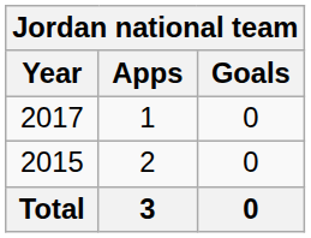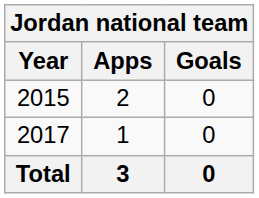 <table class="wikitable" style="text-align:center">
 <tr>
 <th colspan=3>Jordan national team</th>
 </tr>
 <tr>
 <th>Year</th>
 <th>Apps</th>
 <th>Goals</th>
 </tr>
 <tr>
-<td>2017</td>
-<td>1</td>
+<td>2015</td>
+<td>2</td>
 <td>0</td>
 </tr>
 <tr>
-<td>2015</td>
-<td>2</td>
+<td>2017</td>
+<td>1</td>
 <td>0</td>
 </tr>
 <tr>
 <th>Total</th>
 <th>3</th>
 <th>0</th>
 </tr>
 </table>
